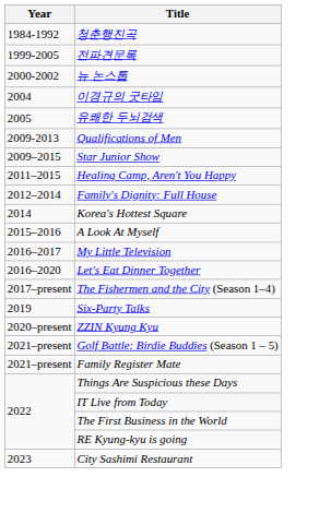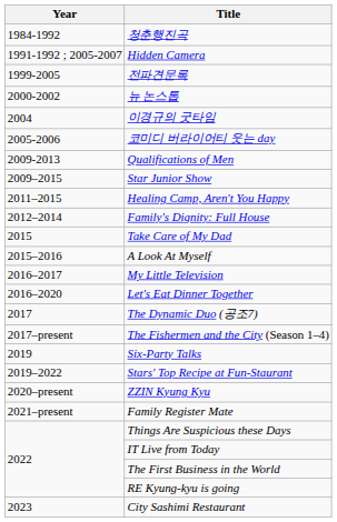 <table class="wikitable sortable plainrowheaders">
 <tr>
 <th>Year</th>
 <th>Title</th>
 </tr>
 <tr>
 <td>1984-1992</td>
 <td><em><a href='#'>청춘행진곡</a></em></td>
+</tr>
+<tr>
+<td>1991-1992 ; 2005-2007</td>
+<td><em><a href='#'>Hidden Camera</a></em></td>
 </tr>
 <tr>
 <td>1999-2005</td>
 <td><em><a href='#'>전파견문록</a></em></td>
 </tr>
 <tr>
 <td>2000-2002</td>
 <td><em><a href='#'>뉴 논스톱</a></em></td>
 </tr>
 <tr>
 <td>2004</td>
 <td><em><a href='#'>이경규의 굿타임</a></em></td>
 </tr>
 <tr>
-<td>2005</td>
-<td><em><a href='#'>유쾌한 두뇌검색</a></em></td>
+<td>2005-2006</td>
+<td><em><a href='#'>코미디 버라이어티 웃는 day</a></em></td>
 </tr>
 <tr>
 <td>2009-2013</td>
 <td><em><a href='#'>Qualifications of Men</a></em></td>
 </tr>
 <tr>
 <td>2009–2015</td>
 <td><em><a href='#'>Star Junior Show</a></em></td>
 </tr>
 <tr>
 <td>2011–2015</td>
 <td><em><a href='#'>Healing Camp, Aren't You Happy</a></em></td>
 </tr>
 <tr>
 <td>2012–2014</td>
 <td><em><a href='#'>Family's Dignity: Full House</a></em></td>
 </tr>
 <tr>
-<td>2014</td>
-<td><em>Korea's Hottest Square</em></td>
+<td>2015</td>
+<td><em><a href='#'>Take Care of My Dad</a></em></td>
 </tr>
 <tr>
 <td>2015–2016</td>
 <td><em>A Look At Myself</em></td>
 </tr>
 <tr>
 <td>2016–2017</td>
 <td><em><a href='#'>My Little Television</a></em></td>
 </tr>
 <tr>
 <td>2016–2020</td>
 <td><em><a href='#'>Let's Eat Dinner Together</a></em></td>
 </tr>
 <tr>
+<td>2017</td>
+<td><em><a href='#'>The Dynamic Duo</a> (공조7)</em></td>
+</tr>
+<tr>
 <td>2017–present</td>
 <td><em><a href='#'>The Fishermen and the City</a></em> (Season 1–4)</td>
 </tr>
 <tr>
 <td>2019</td>
 <td><em><a href='#'>Six-Party Talks</a></em></td>
 </tr>
 <tr>
+<td>2019–2022</td>
+<td><em><a href='#'>Stars' Top Recipe at Fun-Staurant</a></em></td>
+</tr>
+<tr>
 <td>2020–present</td>
 <td><em><a href='#'>ZZIN Kyung Kyu</a></em></td>
-</tr>
-<tr>
-<td>2021–present</td>
-<td><em><a href='#'>Golf Battle: Birdie Buddies</a></em> (Season 1 – 5)</td>
 </tr>
 <tr>
 <td>2021–present</td>
 <td><em>Family Register Mate</em></td>
 </tr>
 <tr>
 <td rowspan=4>2022</td>
 <td><em>Things Are Suspicious these Days</em></td>
 </tr>
 <tr>
 <td><em>IT Live from Today</em></td>
 </tr>
 <tr>
 <td><em>The First Business in the World</em></td>
 </tr>
 <tr>
 <td><em>RE Kyung-kyu is going</em></td>
 </tr>
 <tr>
 <td>2023</td>
 <td><em>City Sashimi Restaurant</em></td>
 </tr>
 </table>
